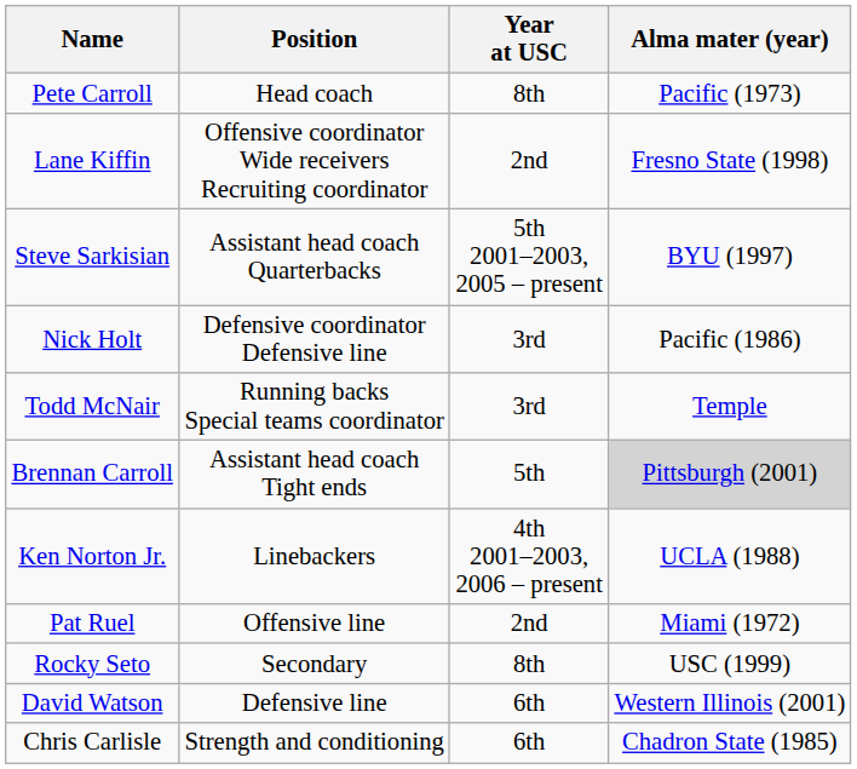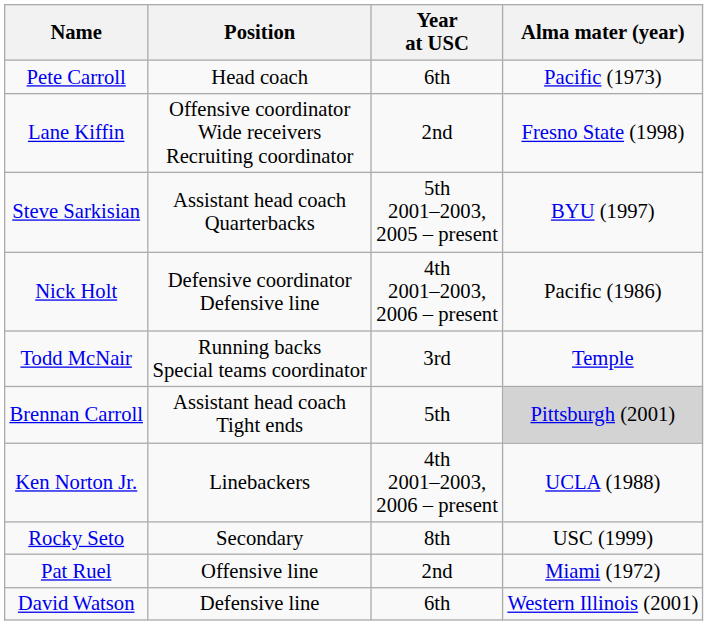 <table class="wikitable">
 <tr>
 <th>Name</th>
 <th>Position</th>
 <th>Year<br>at USC</th>
 <th>Alma mater (year)</th>
 </tr>
 <tr align="center">
 <td><a href='#'>Pete Carroll</a></td>
 <td>Head coach</td>
-<td>8th</td>
+<td>6th</td>
 <td><a href='#'>Pacific</a> (1973)</td>
 </tr>
 <tr align="center">
 <td><a href='#'>Lane Kiffin</a></td>
 <td>Offensive coordinator<br>Wide receivers<br>Recruiting coordinator</td>
 <td>2nd</td>
 <td><a href='#'>Fresno State</a> (1998)</td>
 </tr>
 <tr align="center">
 <td><a href='#'>Steve Sarkisian</a></td>
 <td>Assistant head coach<br>Quarterbacks</td>
 <td>5th<br>2001–2003,<br>2005 – present</td>
 <td><a href='#'>BYU</a> (1997)</td>
 </tr>
 <tr align="center">
 <td><a href='#'>Nick Holt</a></td>
 <td>Defensive coordinator<br>Defensive line</td>
-<td>3rd</td>
+<td>4th<br>2001–2003,<br>2006 – present</td>
 <td>Pacific (1986)</td>
 </tr>
 <tr align="center">
 <td><a href='#'>Todd McNair</a></td>
 <td>Running backs<br>Special teams coordinator</td>
 <td>3rd</td>
 <td><a href='#'>Temple</a></td>
 </tr>
 <tr align="center">
 <td><a href='#'>Brennan Carroll</a></td>
 <td>Assistant head coach<br>Tight ends</td>
 <td>5th</td>
 <td style="background: lightgrey;"><a href='#'>Pittsburgh</a> (2001)</td>
 </tr>
 <tr align="center">
 <td><a href='#'>Ken Norton Jr.</a></td>
 <td>Linebackers</td>
 <td>4th<br>2001–2003,<br>2006 – present</td>
 <td><a href='#'>UCLA</a> (1988)</td>
 </tr>
 <tr align="center">
+<td><a href='#'>Rocky Seto</a></td>
+<td>Secondary</td>
+<td>8th</td>
+<td>USC (1999)</td>
+</tr>
+<tr align="center">
 <td><a href='#'>Pat Ruel</a></td>
 <td>Offensive line</td>
 <td>2nd</td>
 <td><a href='#'>Miami</a> (1972)</td>
-</tr>
-<tr align="center">
-<td><a href='#'>Rocky Seto</a></td>
-<td>Secondary</td>
-<td>8th</td>
-<td>USC (1999)</td>
 </tr>
 <tr align="center">
 <td><a href='#'>David Watson</a></td>
 <td>Defensive line</td>
 <td>6th</td>
 <td><a href='#'>Western Illinois</a> (2001)</td>
 </tr>
-<tr align="center">
-<td>Chris Carlisle</td>
-<td>Strength and conditioning</td>
-<td>6th</td>
-<td><a href='#'>Chadron State</a> (1985)</td>
-</tr>
 </table>
